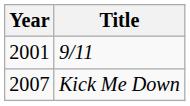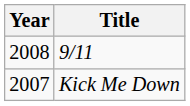 <table class="wikitable">
 <tr>
 <th>Year</th>
 <th>Title</th>
 </tr>
 <tr>
-<td>2001</td>
+<td>2008</td>
 <td><em>9/11</em></td>
 </tr>
 <tr>
 <td>2007</td>
 <td><em>Kick Me Down</em></td>
 </tr>
 </table>
